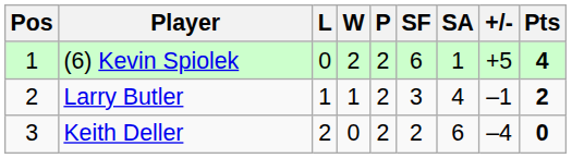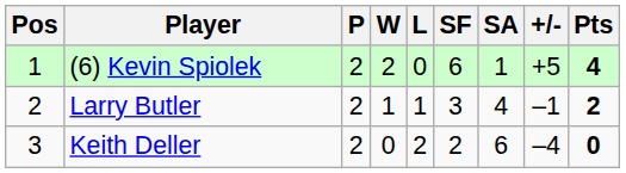 <table class="wikitable" style="text-align:center; margin: 1em auto 1em auto, align:left">
 <tr>
 <th width=20>Pos</th>
 <th width=168>Player</th>
+<th width=3>P</th>
+<th width=3>W</th>
 <th width=3>L</th>
-<th width=3>W</th>
-<th width=3>P</th>
 <th width=20>SF</th>
 <th width=20>SA</th>
 <th width=20>+/-</th>
 <th width=20>Pts</th>
 </tr>
 <tr align=center style="background: #ccffcc;">
 <td>1</td>
 <td align="left"> (6) <a href='#'>Kevin Spiolek</a></td>
-<td>0</td>
 <td>2</td>
 <td>2</td>
+<td>0</td>
 <td>6</td>
 <td>1</td>
 <td>+5</td>
 <td><strong>4</strong></td>
 </tr>
 <tr align=center>
 <td>2</td>
 <td align="left"> <a href='#'>Larry Butler</a></td>
+<td>2</td>
 <td>1</td>
 <td>1</td>
-<td>2</td>
 <td>3</td>
 <td>4</td>
 <td>–1</td>
 <td><strong>2</strong></td>
 </tr>
 <tr align=center>
 <td>3</td>
 <td align="left"> <a href='#'>Keith Deller</a></td>
 <td>2</td>
 <td>0</td>
 <td>2</td>
 <td>2</td>
 <td>6</td>
 <td>–4</td>
 <td><strong>0</strong></td>
 </tr>
 </table>
